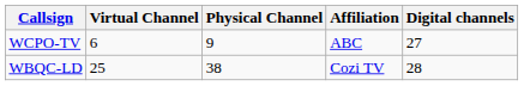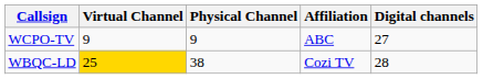 <table class="wikitable sortable">
 <tr>
 <th><a href='#'>Callsign</a></th>
 <th>Virtual Channel</th>
 <th>Physical Channel</th>
 <th>Affiliation</th>
 <th>Digital channels</th>
 </tr>
 <tr>
 <td><a href='#'>WCPO-TV</a></td>
-<td>6</td>
+<td>9</td>
 <td>9</td>
 <td><a href='#'>ABC</a></td>
 <td>27</td>
 </tr>
 <tr>
 <td><a href='#'>WBQC-LD</a></td>
-<td>25</td>
+<td style="background: gold;">25</td>
 <td>38</td>
 <td><a href='#'>Cozi TV</a></td>
 <td>28</td>
 </tr>
 </table>
